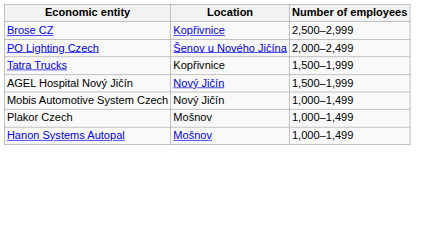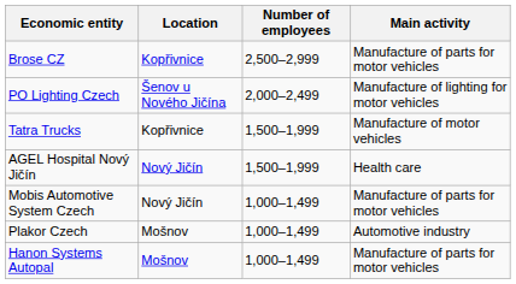 <table class="wikitable sortable">
 <tr>
 <th>Economic entity</th>
 <th>Location</th>
 <th>Number of employees</th>
+<th>Main activity</th>
 </tr>
 <tr>
 <td><a href='#'>Brose CZ</a></td>
 <td><a href='#'>Kopřivnice</a></td>
 <td>2,500–2,999</td>
+<td>Manufacture of parts for motor vehicles</td>
 </tr>
 <tr>
 <td><a href='#'>PO Lighting Czech</a></td>
 <td><a href='#'>Šenov u Nového Jičína</a></td>
 <td>2,000–2,499</td>
+<td>Manufacture of lighting for motor vehicles</td>
 </tr>
 <tr>
 <td><a href='#'>Tatra Trucks</a></td>
 <td>Kopřivnice</td>
 <td>1,500–1,999</td>
+<td>Manufacture of motor vehicles</td>
 </tr>
 <tr>
 <td>AGEL Hospital Nový Jičín</td>
 <td><a href='#'>Nový Jičín</a></td>
 <td>1,500–1,999</td>
+<td>Health care</td>
 </tr>
 <tr>
 <td>Mobis Automotive System Czech</td>
 <td>Nový Jičín</td>
 <td>1,000–1,499</td>
+<td>Manufacture of parts for motor vehicles</td>
 </tr>
 <tr>
 <td>Plakor Czech</td>
 <td>Mošnov</td>
 <td>1,000–1,499</td>
+<td>Automotive industry</td>
 </tr>
 <tr>
 <td><a href='#'>Hanon Systems Autopal</a></td>
 <td><a href='#'>Mošnov</a></td>
 <td>1,000–1,499</td>
+<td>Manufacture of parts for motor vehicles</td>
 </tr>
 </table>
